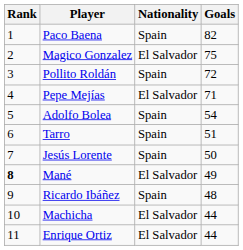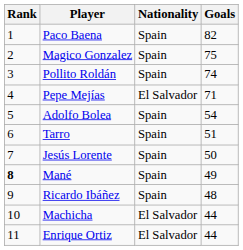 <table class="wikitable">
 <tr>
 <th>Rank</th>
 <th>Player</th>
 <th>Nationality</th>
 <th>Goals</th>
 </tr>
 <tr>
 <td>1</td>
 <td><a href='#'>Paco Baena</a></td>
 <td> Spain</td>
 <td>82</td>
 </tr>
 <tr>
 <td>2</td>
 <td><a href='#'>Magico Gonzalez</a></td>
-<td> El Salvador</td>
+<td> Spain</td>
 <td>75</td>
 </tr>
 <tr>
 <td>3</td>
 <td><a href='#'>Pollito Roldán</a></td>
 <td> Spain</td>
-<td>72</td>
+<td>74</td>
 </tr>
 <tr>
 <td>4</td>
 <td><a href='#'>Pepe Mejías</a></td>
 <td> El Salvador</td>
 <td>71</td>
 </tr>
 <tr>
 <td>5</td>
 <td><a href='#'>Adolfo Bolea</a></td>
 <td> Spain</td>
 <td>54</td>
 </tr>
 <tr>
 <td>6</td>
 <td><a href='#'>Tarro</a></td>
 <td> Spain</td>
 <td>51</td>
 </tr>
 <tr>
 <td>7</td>
 <td><a href='#'>Jesús Lorente</a></td>
 <td> Spain</td>
 <td>50</td>
 </tr>
 <tr>
 <td><strong>8</strong></td>
 <td><a href='#'>Mané</a></td>
-<td> El Salvador</td>
+<td> Spain</td>
 <td>49</td>
 </tr>
 <tr>
 <td>9</td>
 <td><a href='#'>Ricardo Ibáñez</a></td>
 <td> Spain</td>
 <td>48</td>
 </tr>
 <tr>
 <td>10</td>
 <td><a href='#'>Machicha</a></td>
 <td> El Salvador</td>
 <td>44</td>
 </tr>
 <tr>
 <td>11</td>
 <td><a href='#'>Enrique Ortiz</a></td>
 <td> El Salvador</td>
 <td>44</td>
 </tr>
 </table>
